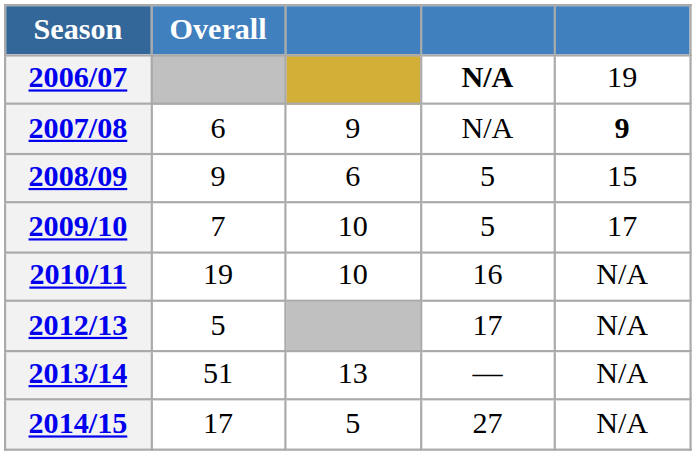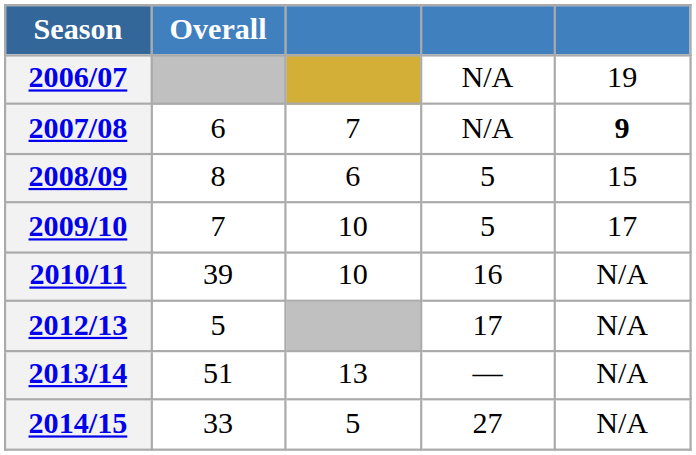 <table class="wikitable" style="font-size:86%; text-align:center; border:grey solid 1px; border-collapse:collapse; background:#ffffff;">
 <tr>
 <th style="background-color:#369; color:white; width:60px;"> Season </th>
 <th style="background-color:#4180be; color:white; width:55px;">Overall</th>
 <th style="background-color:#4180be; color:white; width:55px;"></th>
 <th style="background-color:#4180be; color:white; width:55px;"></th>
 <th style="background-color:#4180be; color:white; width:55px;"></th>
 </tr>
 <tr>
 <th scope=row align=center><a href='#'>2006/07</a></th>
 <td align=center bgcolor=silver></td>
 <td align=center bgcolor=#D4AF37></td>
-<td align=center><strong>N/A</strong></td>
+<td align=center>N/A</td>
 <td align=center>19</td>
 </tr>
 <tr>
 <th scope=row align=center><a href='#'>2007/08</a></th>
 <td align=center>6</td>
-<td align=center>9</td>
+<td align=center>7</td>
 <td align=center>N/A</td>
 <td align=center><strong>9</strong></td>
 </tr>
 <tr>
 <th scope=row align=center><a href='#'>2008/09</a></th>
-<td align=center>9</td>
+<td align=center>8</td>
 <td align=center>6</td>
 <td align=center>5</td>
 <td align=center>15</td>
 </tr>
 <tr>
 <th scope=row align=center><a href='#'>2009/10</a></th>
 <td align=center>7</td>
 <td align=center>10</td>
 <td align=center>5</td>
 <td align=center>17</td>
 </tr>
 <tr>
 <th scope=row align=center><a href='#'>2010/11</a></th>
-<td align=center>19</td>
+<td align=center>39</td>
 <td align=center>10</td>
 <td align=center>16</td>
 <td align=center>N/A</td>
 </tr>
 <tr>
 <th scope=row align=center><a href='#'>2012/13</a></th>
 <td align=center>5</td>
 <td align=center bgcolor=silver></td>
 <td align=center>17</td>
 <td align=center>N/A</td>
 </tr>
 <tr>
 <th scope=row align=center><a href='#'>2013/14</a></th>
 <td align=center>51</td>
 <td align=center>13</td>
 <td align=center>—</td>
 <td align=center>N/A</td>
 </tr>
 <tr>
 <th scope=row align=center><a href='#'>2014/15</a></th>
-<td align=center>17</td>
+<td align=center>33</td>
 <td align=center>5</td>
 <td align=center>27</td>
 <td align=center>N/A</td>
 </tr>
 </table>
